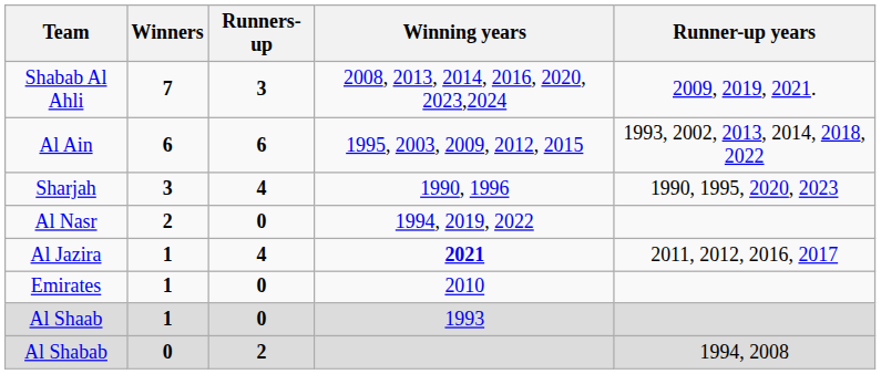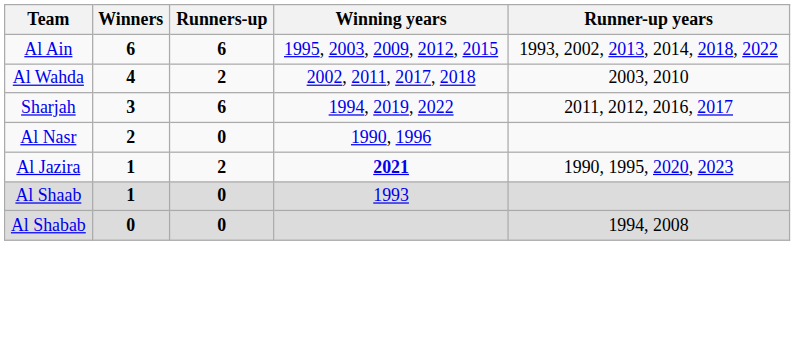 <table class="wikitable" style=font-size:90% text-align: center width=40%>
 <tr>
 <th>Team</th>
 <th>Winners</th>
 <th>Runners-up</th>
 <th>Winning years</th>
 <th>Runner-up years</th>
 </tr>
 <tr>
-<td align="center"><a href='#'>Shabab Al Ahli</a></td>
-<td align="center"><strong>7</strong></td>
-<td align="center"><strong>3</strong></td>
-<td align="center"><a href='#'>2008</a>, <a href='#'>2013</a>, <a href='#'>2014</a>, <a href='#'>2016</a>, <a href='#'>2020</a>, <a href='#'>2023</a>,<a href='#'>2024</a></td>
-<td align="center"><a href='#'>2009</a>, <a href='#'>2019</a>, <a href='#'>2021</a>.</td>
-</tr>
-<tr>
 <td align="center"><a href='#'>Al Ain</a></td>
 <td align="center"><strong>6</strong></td>
 <td align="center"><strong>6</strong></td>
 <td align="center"><a href='#'>1995</a>, <a href='#'>2003</a>, <a href='#'>2009</a>, <a href='#'>2012</a>, <a href='#'>2015</a></td>
 <td align="center">1993, 2002, <a href='#'>2013</a>, 2014, <a href='#'>2018</a>, <a href='#'>2022</a></td>
 </tr>
 <tr>
+<td align="center"><a href='#'>Al Wahda</a></td>
+<td align="center"><strong>4</strong></td>
+<td align="center"><strong>2</strong></td>
+<td align="center"><a href='#'>2002</a>, <a href='#'>2011</a>, <a href='#'>2017</a>, <a href='#'>2018</a></td>
+<td align="center">2003, 2010</td>
+</tr>
+<tr>
 <td align="center"><a href='#'>Sharjah</a></td>
 <td align="center"><strong>3</strong></td>
-<td align="center"><strong>4</strong></td>
-<td align="center"><a href='#'>1990</a>, <a href='#'>1996</a></td>
-<td align="center">1990, 1995, <a href='#'>2020</a>, <a href='#'>2023</a></td>
+<td align="center"><strong>6</strong></td>
+<td align="center"><a href='#'>1994</a>, <a href='#'>2019</a>, <a href='#'>2022</a></td>
+<td align="center">2011, 2012, 2016, <a href='#'>2017</a></td>
 </tr>
 <tr>
 <td align="center"><a href='#'>Al Nasr</a></td>
 <td align="center"><strong>2</strong></td>
 <td align="center"><strong>0</strong></td>
-<td align="center"><a href='#'>1994</a>, <a href='#'>2019</a>, <a href='#'>2022</a></td>
+<td align="center"><a href='#'>1990</a>, <a href='#'>1996</a></td>
 <td align="center"></td>
 </tr>
 <tr>
 <td align="center"><a href='#'>Al Jazira</a></td>
 <td align="center"><strong>1</strong></td>
-<td align="center"><strong>4</strong></td>
+<td align="center"><strong>2</strong></td>
 <td align="center"><strong><a href='#'>2021</a></strong></td>
-<td align="center">2011, 2012, 2016, <a href='#'>2017</a></td>
-</tr>
-<tr>
-<td align="center"><a href='#'>Emirates</a></td>
-<td align="center"><strong>1</strong></td>
-<td align="center"><strong>0</strong></td>
-<td align="center"><a href='#'>2010</a></td>
-<td align="center"></td>
+<td align="center">1990, 1995, <a href='#'>2020</a>, <a href='#'>2023</a></td>
 </tr>
 <tr bgcolor=#DCDCDC>
 <td align="center"><a href='#'>Al Shaab</a></td>
 <td align="center"><strong>1</strong></td>
 <td align="center"><strong>0</strong></td>
 <td align="center"><a href='#'>1993</a></td>
 <td></td>
 </tr>
 <tr bgcolor=#DCDCDC>
 <td align="center"><a href='#'>Al Shabab</a></td>
 <td align="center"><strong>0</strong></td>
-<td align="center"><strong>2</strong></td>
+<td align="center"><strong>0</strong></td>
 <td></td>
 <td align="center">1994, 2008</td>
 </tr>
 </table>
